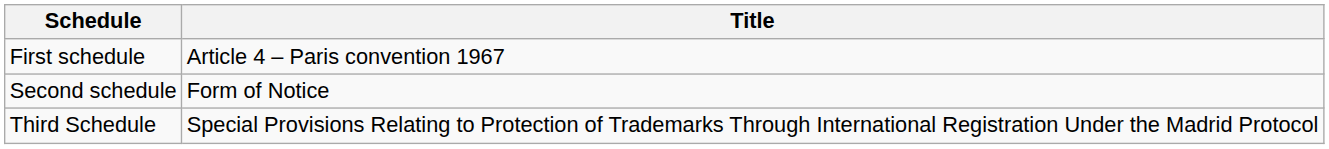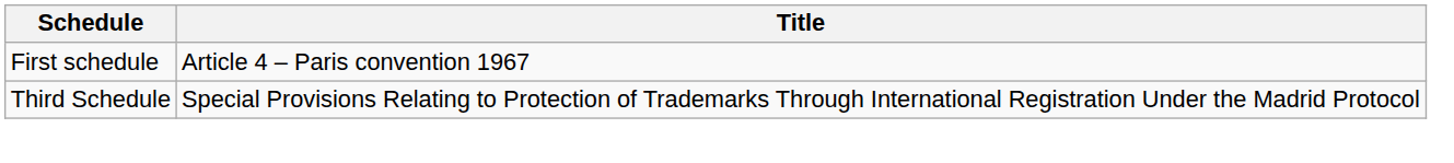 <table class="wikitable">
 <tr>
 <th>Schedule</th>
 <th>Title</th>
 </tr>
 <tr>
 <td>First schedule</td>
 <td>Article 4 – Paris convention 1967</td>
 </tr>
 <tr>
-<td>Second schedule</td>
-<td>Form of Notice</td>
-</tr>
-<tr>
 <td>Third Schedule</td>
 <td>Special Provisions Relating to Protection of Trademarks Through International Registration Under the Madrid Protocol</td>
 </tr>
 </table>
